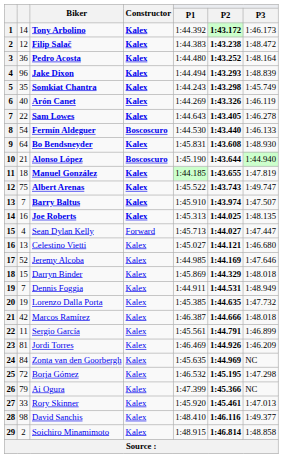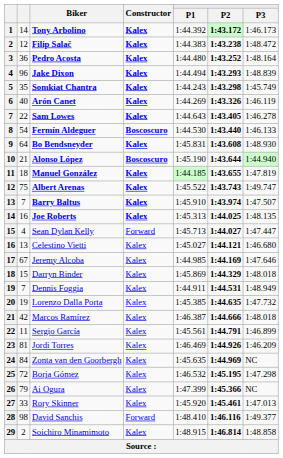 <table class="wikitable sortable" style="font-size: 85%;">
 <tr>
 <th rowspan="2"></th>
 <th rowspan="2"></th>
 <th rowspan="2">Biker</th>
 <th rowspan="2">Constructor</th>
 <th colspan="3" style="background:#eaecf0; text-align:center;"></th>
 </tr>
 <tr>
 <th scope="col">P1</th>
 <th scope="col">P2</th>
 <th scope="col">P3</th>
 </tr>
 <tr>
 <th scope="row">1</th>
 <td align="center">14</td>
 <td> <strong><a href='#'>Tony Arbolino</a></strong></td>
 <td><strong><a href='#'>Kalex</a></strong></td>
 <td>1:44.392</td>
 <td style="background:#ccffcc;"><strong>1:43.172</strong></td>
 <td>1:46.173</td>
 </tr>
 <tr>
 <th scope="row">2</th>
 <td align="center">12</td>
 <td><strong> <a href='#'>Filip Salač</a></strong></td>
 <td><strong><a href='#'>Kalex</a></strong></td>
 <td>1:44.383</td>
 <td><strong>1:43.238</strong></td>
 <td>1:48.472</td>
 </tr>
 <tr>
 <th scope="row">3</th>
 <td align="center">36</td>
 <td><strong> <a href='#'>Pedro Acosta</a></strong></td>
 <td><strong><a href='#'>Kalex</a></strong></td>
 <td>1:44.480</td>
 <td><strong>1:43.252</strong></td>
 <td>1:48.164</td>
 </tr>
 <tr>
 <th scope="row">4</th>
 <td align="center">96</td>
 <td><strong></strong> <strong><a href='#'>Jake Dixon</a></strong></td>
 <td><strong><a href='#'>Kalex</a></strong></td>
 <td>1:44.494</td>
 <td><strong>1:43.293</strong></td>
 <td>1:48.839</td>
 </tr>
 <tr>
 <th scope="row">5</th>
 <td align="center">35</td>
 <td><strong> <a href='#'>Somkiat Chantra</a></strong></td>
 <td><strong><a href='#'>Kalex</a></strong></td>
 <td>1:44.243</td>
 <td><strong>1:43.298</strong></td>
 <td>1:45.749</td>
 </tr>
 <tr>
 <th scope="row">6</th>
 <td align="center">40</td>
 <td><strong> <a href='#'>Arón Canet</a></strong></td>
 <td><strong><a href='#'>Kalex</a></strong></td>
 <td>1:44.269</td>
 <td><strong>1:43.326</strong></td>
 <td>1:46.119</td>
 </tr>
 <tr>
 <th scope="row">7</th>
 <td align="center">22</td>
 <td><strong></strong> <strong><a href='#'>Sam Lowes</a></strong></td>
 <td><strong><a href='#'>Kalex</a></strong></td>
 <td>1:44.643</td>
 <td><strong>1:43.405</strong></td>
 <td>1:46.278</td>
 </tr>
 <tr>
 <th scope="row">8</th>
 <td align="center">54</td>
 <td><strong></strong> <strong><a href='#'>Fermín Aldeguer</a></strong></td>
 <td><strong><a href='#'>Boscoscuro</a></strong></td>
 <td>1:44.530</td>
 <td><strong>1:43.440</strong></td>
 <td>1:46.133</td>
 </tr>
 <tr>
 <th scope="row">9</th>
 <td align="center">64</td>
 <td><strong> <a href='#'>Bo Bendsneyder</a></strong></td>
 <td><strong><a href='#'>Kalex</a></strong></td>
 <td>1:45.831</td>
 <td><strong>1:43.608</strong></td>
 <td>1:48.930</td>
 </tr>
 <tr>
 <th scope="row">10</th>
 <td align="center">21</td>
 <td><strong> <a href='#'>Alonso López</a></strong></td>
 <td><strong><a href='#'>Boscoscuro</a></strong></td>
 <td>1:45.190</td>
 <td><strong>1:43.644</strong></td>
 <td style="background:#ccffcc;">1:44.940</td>
 </tr>
 <tr>
 <th scope="row">11</th>
 <td align="center">18</td>
 <td><strong> <a href='#'>Manuel González</a></strong></td>
 <td><strong><a href='#'>Kalex</a></strong></td>
 <td style="background:#ccffcc;">1:44.185</td>
 <td><strong>1:43.655</strong></td>
 <td>1:47.819</td>
 </tr>
 <tr>
 <th scope="row">12</th>
 <td align="center">75</td>
 <td><strong> <a href='#'>Albert Arenas</a></strong></td>
 <td><strong><a href='#'>Kalex</a></strong></td>
 <td>1:45.522</td>
 <td><strong>1:43.743</strong></td>
 <td>1:49.747</td>
 </tr>
 <tr>
 <th scope="row">13</th>
 <td align="center">7</td>
 <td><strong> <a href='#'>Barry Baltus</a></strong></td>
 <td><strong><a href='#'>Kalex</a></strong></td>
 <td>1:45.910</td>
 <td><strong>1:43.974</strong></td>
 <td>1:47.507</td>
 </tr>
 <tr>
 <th scope="row">14</th>
 <td align="center">16</td>
 <td> <strong><a href='#'>Joe Roberts</a></strong></td>
 <td><strong><a href='#'>Kalex</a></strong></td>
 <td>1:45.313</td>
 <td><strong>1:44.025</strong></td>
 <td>1:48.135</td>
 </tr>
 <tr>
 <th scope="row">15</th>
 <td align="center">4</td>
 <td> <a href='#'>Sean Dylan Kelly</a></td>
 <td><a href='#'>Forward</a></td>
 <td>1:45.713</td>
 <td><strong>1:44.027</strong></td>
 <td>1:47.447</td>
 </tr>
 <tr>
 <th scope="row">16</th>
 <td align="center">13</td>
 <td> <a href='#'>Celestino Vietti</a></td>
 <td><a href='#'>Kalex</a></td>
 <td>1:45.027</td>
 <td><strong>1:44.121</strong></td>
 <td>1:46.680</td>
 </tr>
 <tr>
 <th scope="row">17</th>
-<td align="center">52</td>
+<td align="center">67</td>
 <td> <a href='#'>Jeremy Alcoba</a></td>
 <td><a href='#'>Kalex</a></td>
 <td>1:44.985</td>
 <td><strong>1:44.169</strong></td>
 <td>1:47.646</td>
 </tr>
 <tr>
 <th scope="row">18</th>
 <td align="center">15</td>
 <td> <a href='#'>Darryn Binder</a></td>
 <td><a href='#'>Kalex</a></td>
 <td>1:45.869</td>
 <td><strong>1:44.329</strong></td>
 <td>1:48.018</td>
 </tr>
 <tr>
 <th scope="row">19</th>
 <td align="center">7</td>
 <td> <a href='#'>Dennis Foggia</a></td>
 <td><a href='#'>Kalex</a></td>
 <td>1:44.911</td>
 <td><strong>1:44.531</strong></td>
 <td>1:48.949</td>
 </tr>
 <tr>
 <th scope="row">20</th>
 <td align="center">19</td>
 <td> <a href='#'>Lorenzo Dalla Porta</a></td>
 <td><a href='#'>Kalex</a></td>
 <td>1:45.385</td>
 <td><strong>1:44.635</strong></td>
 <td>1:47.732</td>
 </tr>
 <tr>
 <th scope="row">21</th>
 <td align="center">42</td>
 <td> <a href='#'>Marcos Ramírez</a></td>
 <td><a href='#'>Kalex</a></td>
 <td>1:46.387</td>
 <td><strong>1:44.666</strong></td>
 <td>1:48.018</td>
 </tr>
 <tr>
 <th scope="row">22</th>
 <td align="center">11</td>
 <td> <a href='#'>Sergio García</a></td>
 <td><a href='#'>Kalex</a></td>
 <td>1:45.561</td>
 <td><strong>1:44.791</strong></td>
 <td>1:46.899</td>
 </tr>
 <tr>
 <th scope="row">23</th>
 <td align="center">81</td>
 <td> <a href='#'>Jordi Torres</a></td>
 <td><a href='#'>Kalex</a></td>
 <td>1:46.469</td>
 <td><strong>1:44.926</strong></td>
 <td>1:46.209</td>
 </tr>
 <tr>
 <th scope="row">24</th>
 <td align="center">84</td>
 <td> <a href='#'>Zonta van den Goorbergh</a></td>
 <td><a href='#'>Kalex</a></td>
 <td>1:45.635</td>
 <td><strong>1:44.969</strong></td>
 <td>NC</td>
 </tr>
 <tr>
 <th scope="row">25</th>
 <td align="center">72</td>
 <td> <a href='#'>Borja Gómez</a></td>
 <td><a href='#'>Kalex</a></td>
 <td>1:46.532</td>
 <td><strong>1:45.195</strong></td>
 <td>1:47.298</td>
 </tr>
 <tr>
 <th scope="row">26</th>
 <td align="center">79</td>
 <td> <a href='#'>Ai Ogura</a></td>
 <td><a href='#'>Kalex</a></td>
 <td>1:47.399</td>
 <td><strong>1:45.366</strong></td>
 <td>NC</td>
 </tr>
 <tr>
 <th scope="row">27</th>
 <td align="center">33</td>
 <td> <a href='#'>Rory Skinner</a></td>
 <td><a href='#'>Kalex</a></td>
 <td>1:45.920</td>
 <td><strong>1:45.461</strong></td>
 <td>1:47.013</td>
 </tr>
 <tr>
 <th scope="row">28</th>
 <td align="center">98</td>
 <td> <a href='#'>David Sanchis</a></td>
-<td><a href='#'>Kalex</a></td>
+<td><a href='#'>Forward</a></td>
 <td>1:48.410</td>
 <td><strong>1:46.116</strong></td>
 <td>1:49.377</td>
 </tr>
 <tr>
 <th scope="row">29</th>
 <td align="center">2</td>
 <td> <a href='#'>Soichiro Minamimoto</a></td>
 <td><a href='#'>Kalex</a></td>
 <td>1:48.915</td>
 <td><strong>1:46.814</strong></td>
 <td>1:48.858</td>
 </tr>
 <tr>
 <th colspan="7">Source : </th>
 </tr>
 </table>
